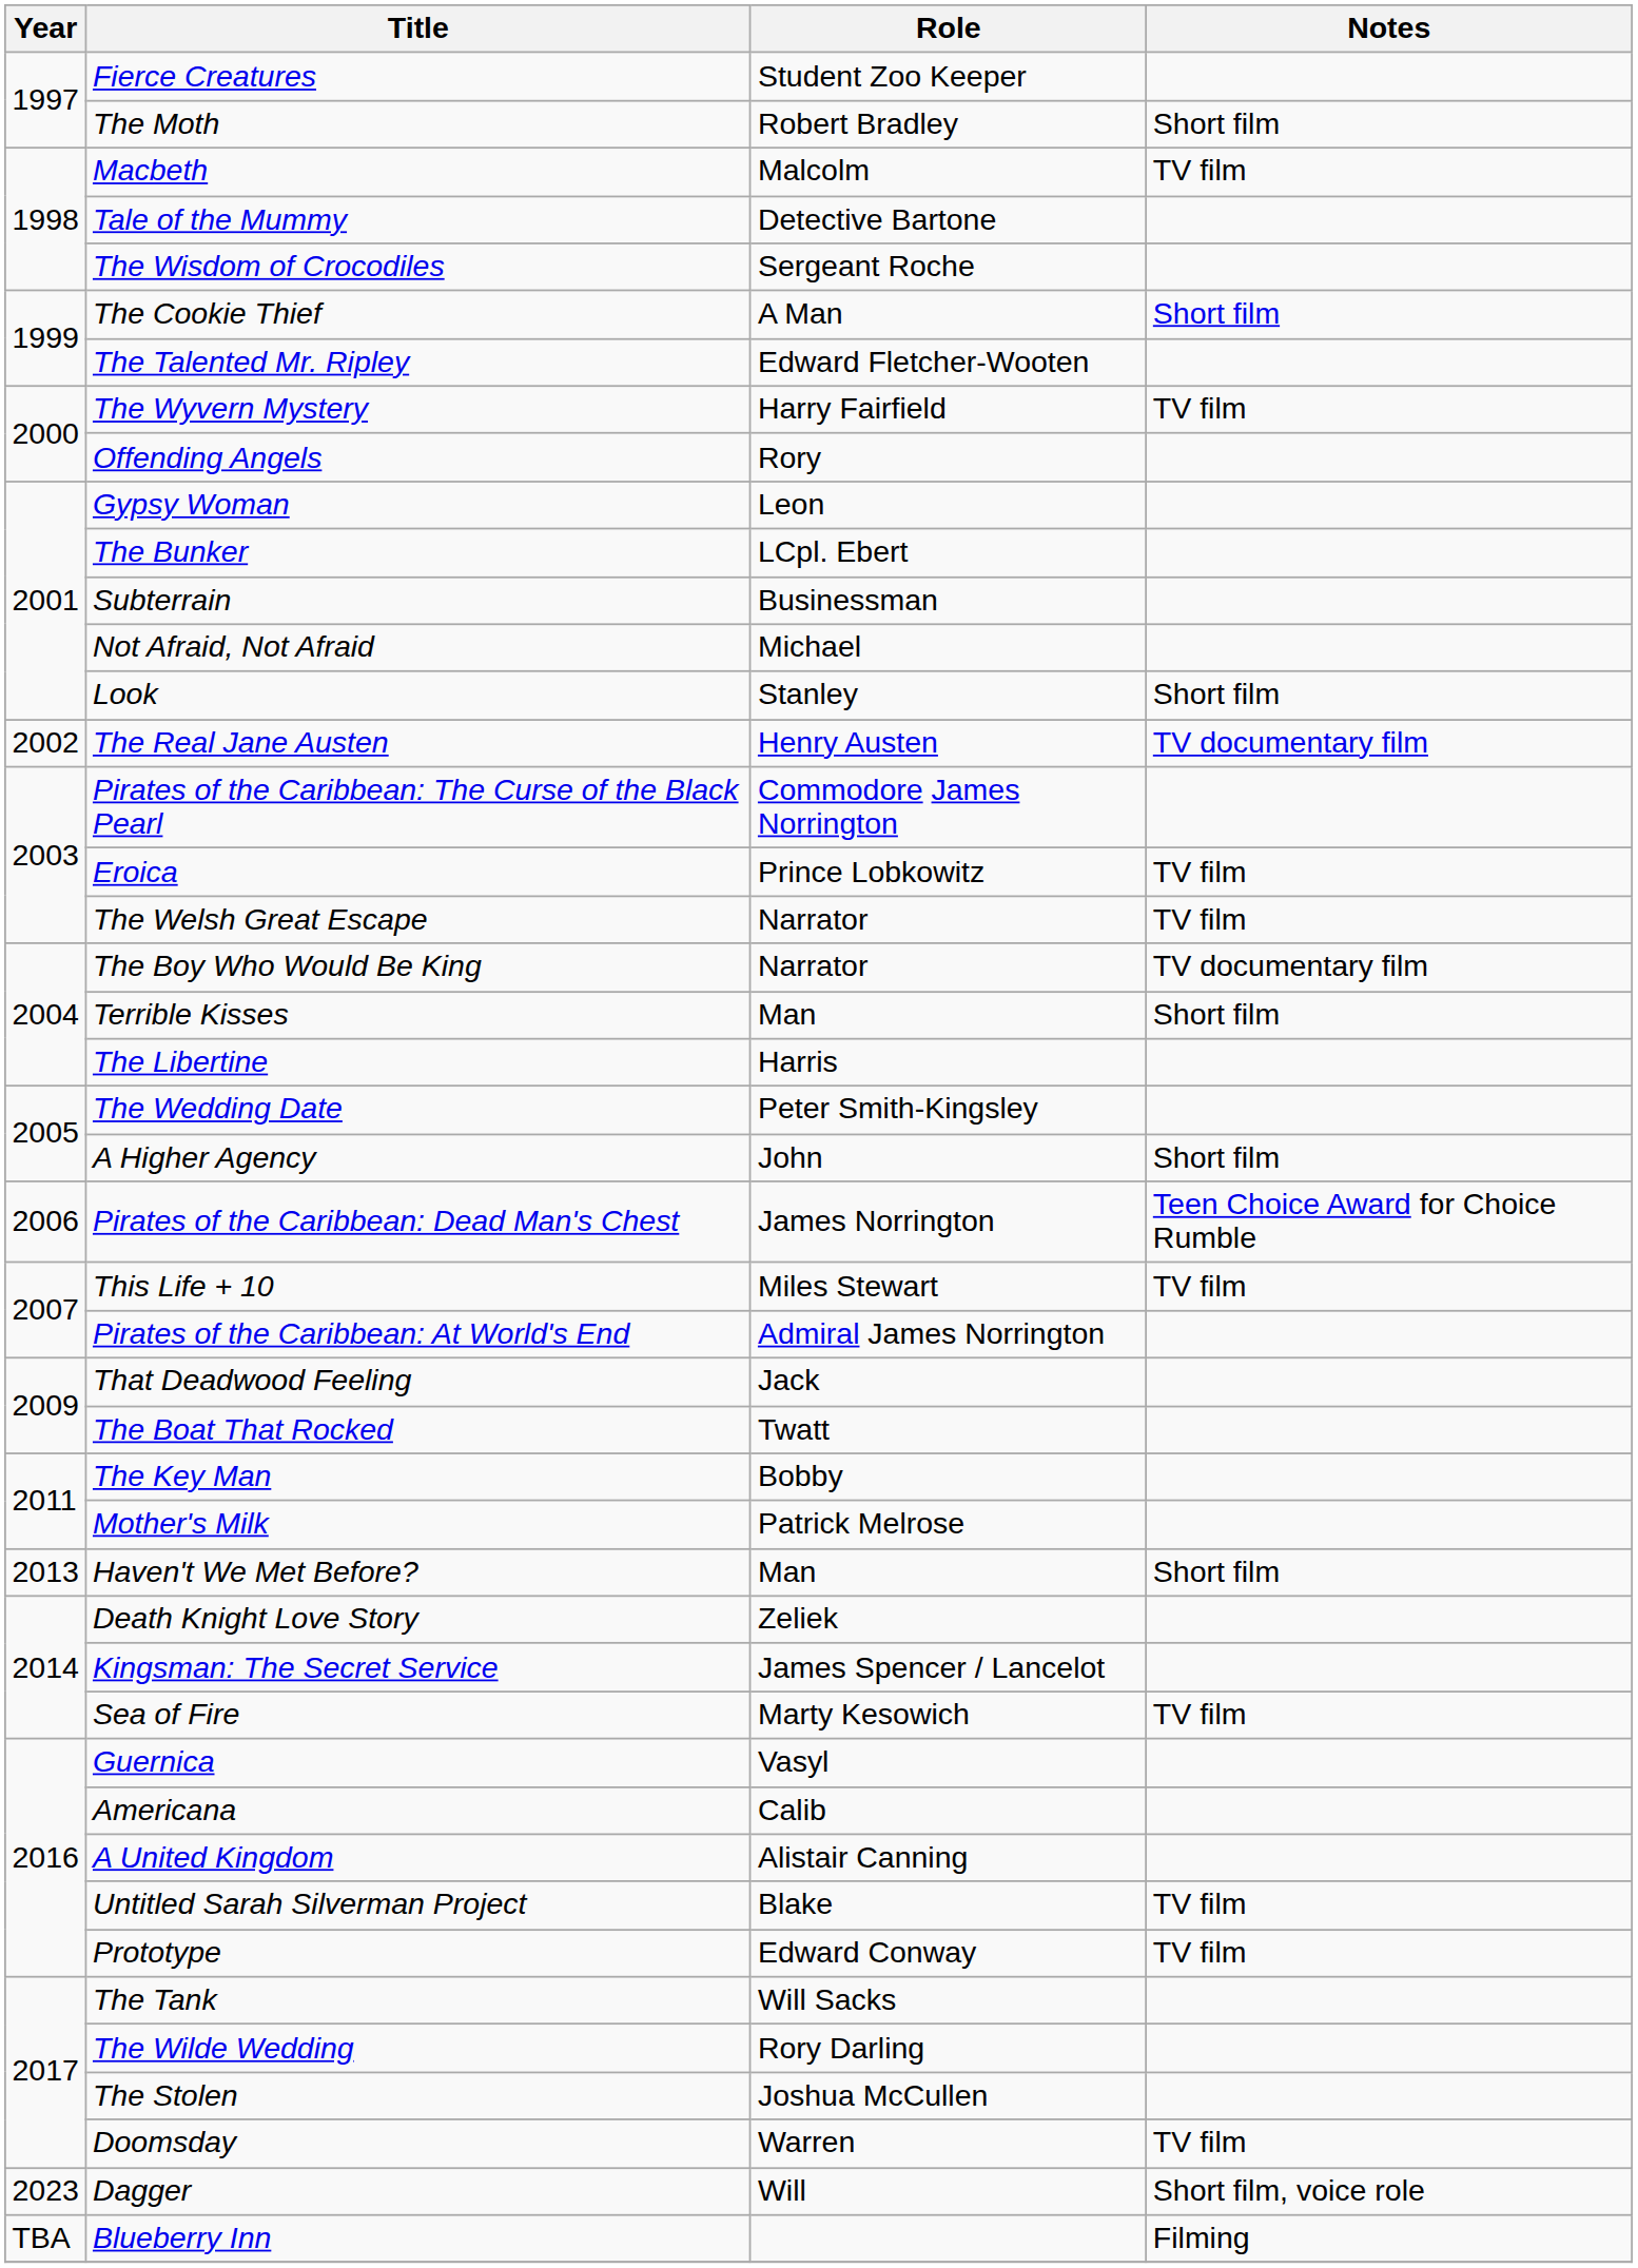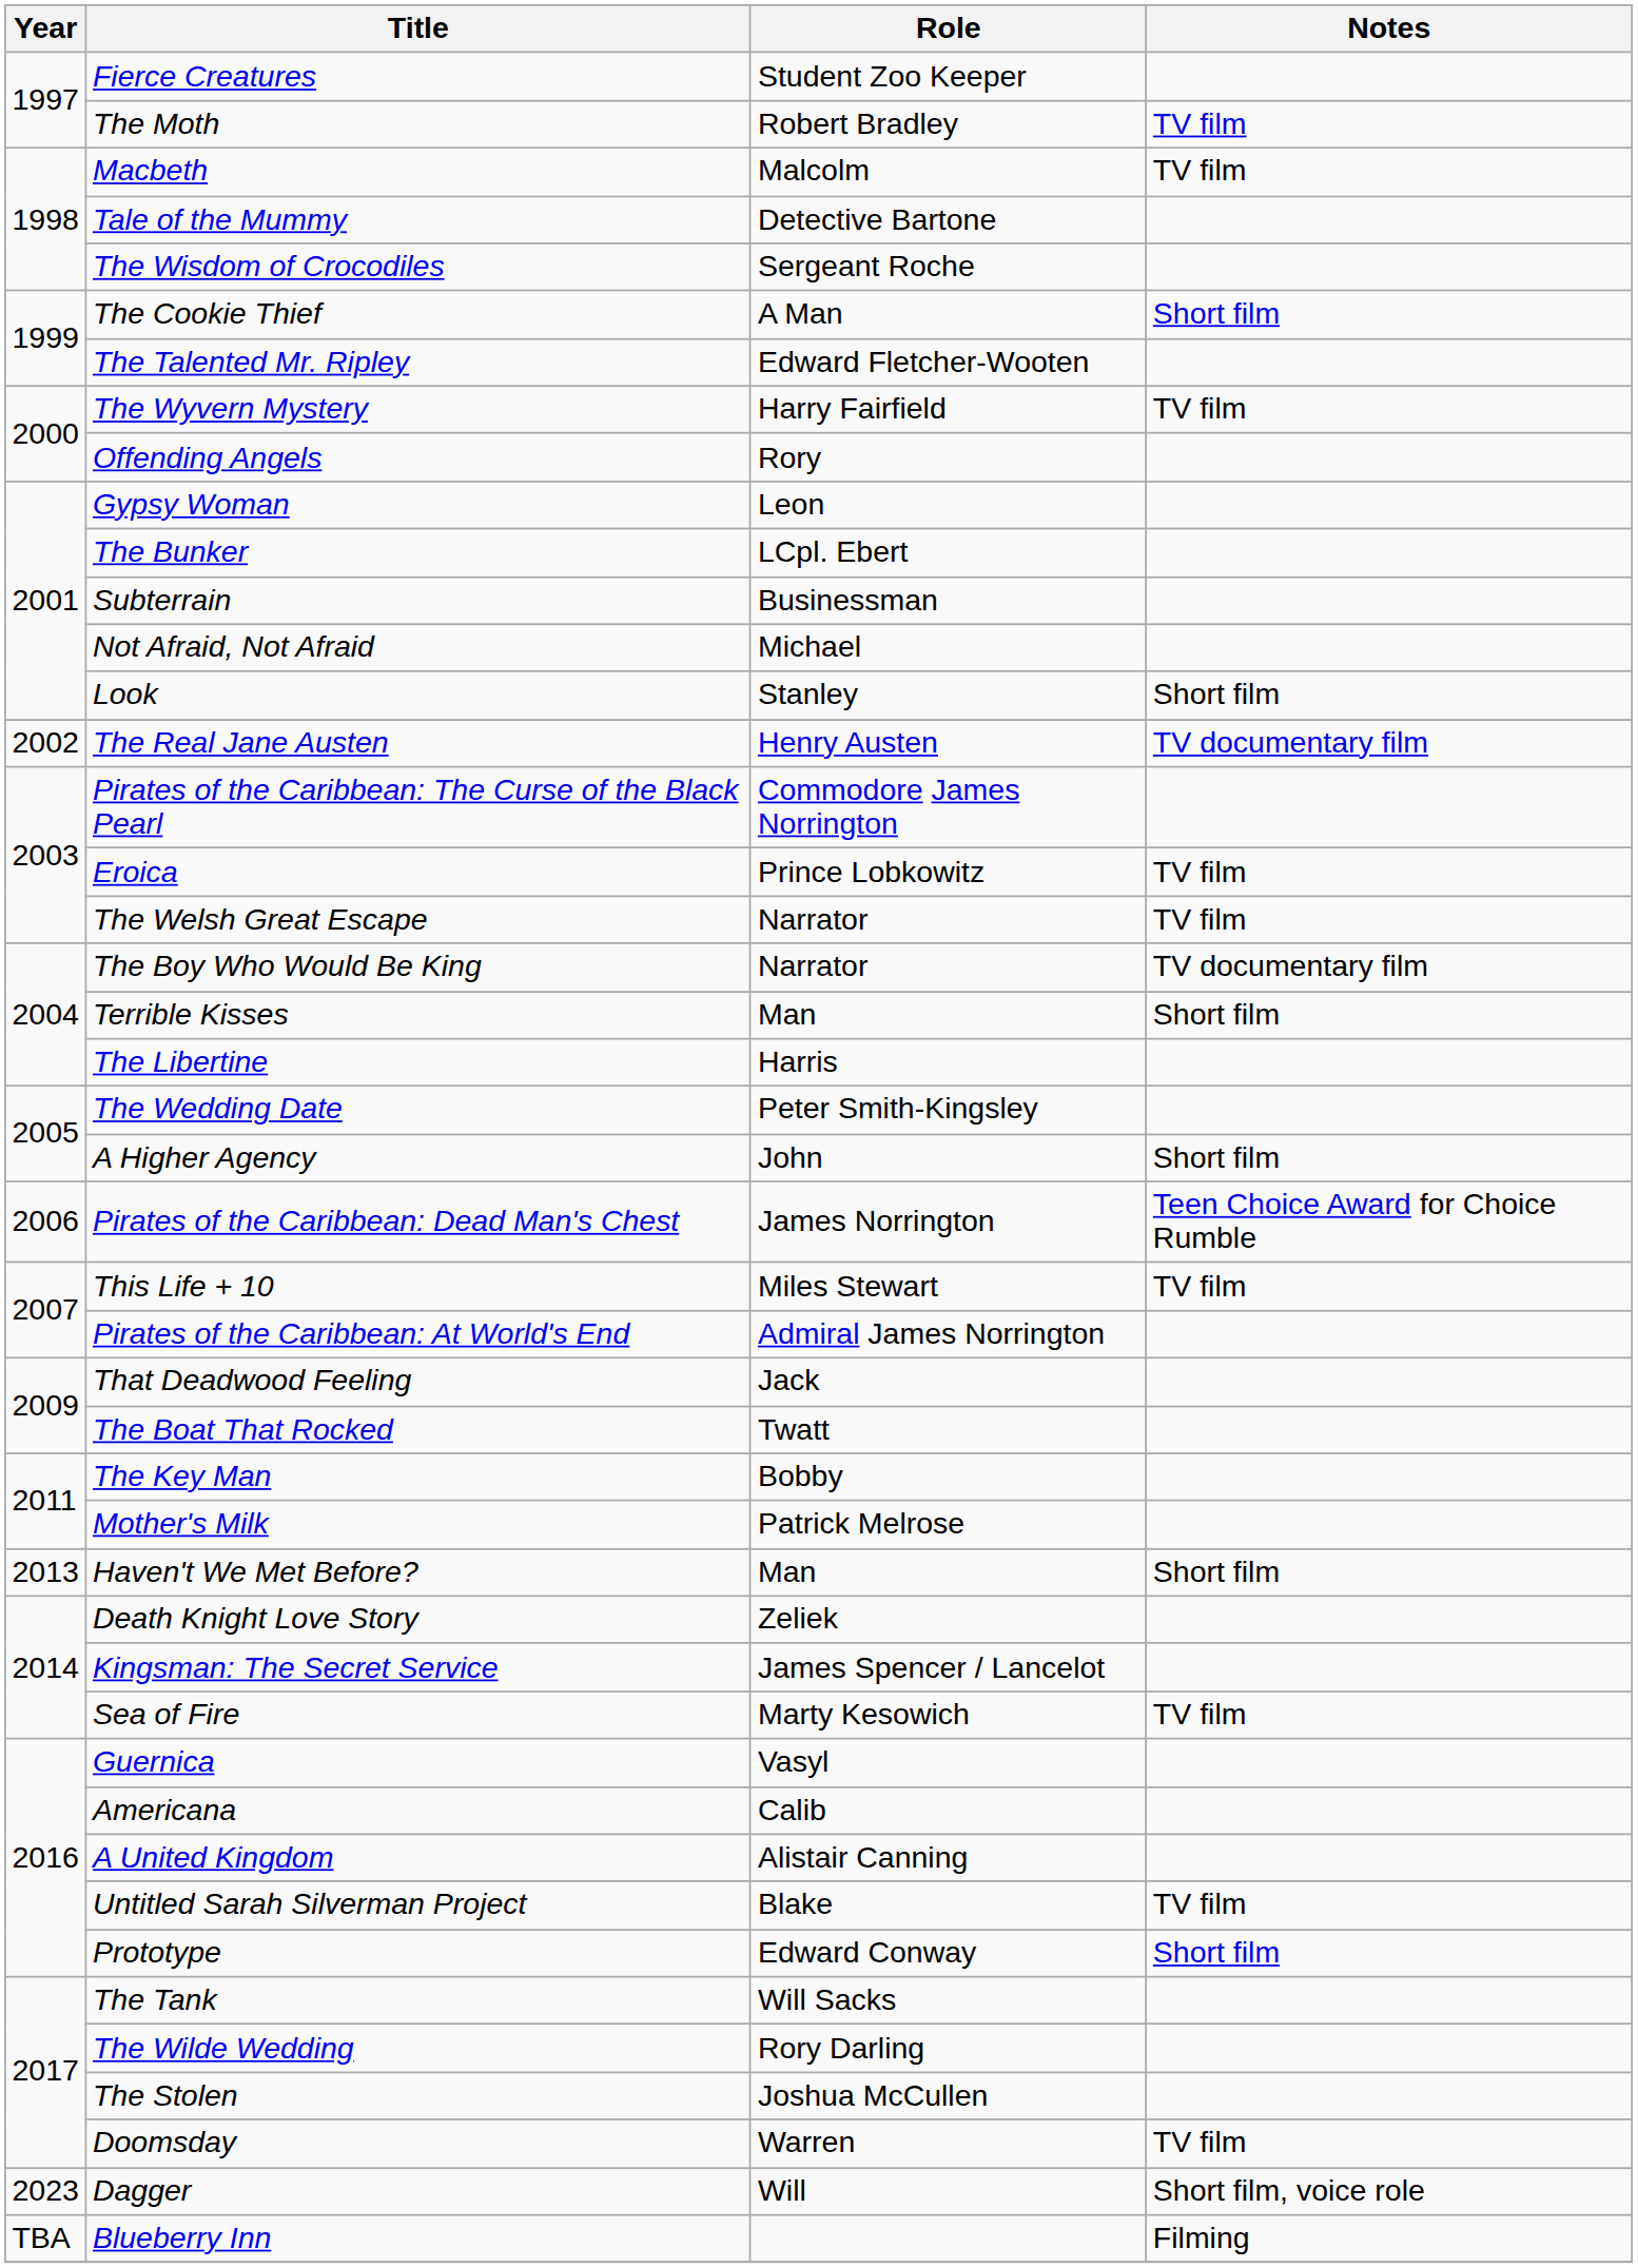 <table class="wikitable sortable">
 <tr>
 <th>Year</th>
 <th>Title</th>
 <th>Role</th>
 <th>Notes</th>
 </tr>
 <tr>
 <td rowspan="2">1997</td>
 <td><em><a href='#'>Fierce Creatures</a></em></td>
 <td>Student Zoo Keeper</td>
 <td></td>
 </tr>
 <tr>
 <td><em>The Moth</em></td>
 <td>Robert Bradley</td>
-<td>Short film</td>
+<td><a href='#'>TV film</a></td>
 </tr>
 <tr>
 <td rowspan="3">1998</td>
 <td><em><a href='#'>Macbeth</a></em></td>
 <td>Malcolm</td>
 <td>TV film</td>
 </tr>
 <tr>
 <td><em><a href='#'>Tale of the Mummy</a></em></td>
 <td>Detective Bartone</td>
 <td></td>
 </tr>
 <tr>
 <td><em><a href='#'>The Wisdom of Crocodiles</a></em></td>
 <td>Sergeant Roche</td>
 <td></td>
 </tr>
 <tr>
 <td rowspan="2">1999</td>
 <td><em>The Cookie Thief</em></td>
 <td>A Man</td>
 <td><a href='#'>Short film</a></td>
 </tr>
 <tr>
 <td><em><a href='#'>The Talented Mr. Ripley</a></em></td>
 <td>Edward Fletcher-Wooten</td>
 <td></td>
 </tr>
 <tr>
 <td rowspan="2">2000</td>
 <td><em><a href='#'>The Wyvern Mystery</a></em></td>
 <td>Harry Fairfield</td>
 <td>TV film</td>
 </tr>
 <tr>
 <td><em><a href='#'>Offending Angels</a></em></td>
 <td>Rory</td>
 <td></td>
 </tr>
 <tr>
 <td rowspan="5">2001</td>
 <td><em><a href='#'>Gypsy Woman</a></em></td>
 <td>Leon</td>
 <td></td>
 </tr>
 <tr>
 <td><em><a href='#'>The Bunker</a></em></td>
 <td>LCpl. Ebert</td>
 <td></td>
 </tr>
 <tr>
 <td><em>Subterrain</em></td>
 <td>Businessman</td>
 <td></td>
 </tr>
 <tr>
 <td><em>Not Afraid, Not Afraid</em></td>
 <td>Michael</td>
 <td></td>
 </tr>
 <tr>
 <td><em>Look</em></td>
 <td>Stanley</td>
 <td>Short film</td>
 </tr>
 <tr>
 <td>2002</td>
 <td><em><a href='#'>The Real Jane Austen</a></em></td>
 <td><a href='#'>Henry Austen</a></td>
 <td><a href='#'>TV documentary film</a></td>
 </tr>
 <tr>
 <td rowspan="3">2003</td>
 <td><em><a href='#'>Pirates of the Caribbean: The Curse of the Black Pearl</a></em></td>
 <td><a href='#'>Commodore</a> <a href='#'>James Norrington</a></td>
 <td></td>
 </tr>
 <tr>
 <td><em><a href='#'>Eroica</a></em></td>
 <td>Prince Lobkowitz</td>
 <td>TV film</td>
 </tr>
 <tr>
 <td><em>The Welsh Great Escape</em></td>
 <td>Narrator</td>
 <td>TV film</td>
 </tr>
 <tr>
 <td rowspan="3">2004</td>
 <td><em>The Boy Who Would Be King</em></td>
 <td>Narrator</td>
 <td>TV documentary film</td>
 </tr>
 <tr>
 <td><em>Terrible Kisses</em></td>
 <td>Man</td>
 <td>Short film</td>
 </tr>
 <tr>
 <td><em><a href='#'>The Libertine</a></em></td>
 <td>Harris</td>
 <td></td>
 </tr>
 <tr>
 <td rowspan="2">2005</td>
 <td><em><a href='#'>The Wedding Date</a></em></td>
 <td>Peter Smith-Kingsley</td>
 <td></td>
 </tr>
 <tr>
 <td><em>A Higher Agency</em></td>
 <td>John</td>
 <td>Short film</td>
 </tr>
 <tr>
 <td>2006</td>
 <td><em><a href='#'>Pirates of the Caribbean: Dead Man's Chest</a></em></td>
 <td>James Norrington</td>
 <td><a href='#'>Teen Choice Award</a> for Choice Rumble</td>
 </tr>
 <tr>
 <td rowspan="2">2007</td>
 <td><em>This Life + 10</em></td>
 <td>Miles Stewart</td>
 <td>TV film</td>
 </tr>
 <tr>
 <td><em><a href='#'>Pirates of the Caribbean: At World's End</a></em></td>
 <td><a href='#'>Admiral</a> James Norrington</td>
 <td></td>
 </tr>
 <tr>
 <td rowspan="2">2009</td>
 <td><em>That Deadwood Feeling</em></td>
 <td>Jack</td>
 <td></td>
 </tr>
 <tr>
 <td><em><a href='#'>The Boat That Rocked</a></em></td>
 <td>Twatt</td>
 <td></td>
 </tr>
 <tr>
 <td rowspan="2">2011</td>
 <td><em><a href='#'>The Key Man</a></em></td>
 <td>Bobby</td>
 <td></td>
 </tr>
 <tr>
 <td><em><a href='#'>Mother's Milk</a></em></td>
 <td>Patrick Melrose</td>
 <td></td>
 </tr>
 <tr>
 <td>2013</td>
 <td><em>Haven't We Met Before?</em></td>
 <td>Man</td>
 <td>Short film</td>
 </tr>
 <tr>
 <td rowspan="3">2014</td>
 <td><em>Death Knight Love Story</em></td>
 <td>Zeliek</td>
 <td></td>
 </tr>
 <tr>
 <td><em><a href='#'>Kingsman: The Secret Service</a></em></td>
 <td>James Spencer / Lancelot</td>
 <td></td>
 </tr>
 <tr>
 <td><em>Sea of Fire</em></td>
 <td>Marty Kesowich</td>
 <td>TV film</td>
 </tr>
 <tr>
 <td rowspan="5">2016</td>
 <td><em><a href='#'>Guernica</a></em></td>
 <td>Vasyl</td>
 <td></td>
 </tr>
 <tr>
 <td><em>Americana</em></td>
 <td>Calib</td>
 <td></td>
 </tr>
 <tr>
 <td><em><a href='#'>A United Kingdom</a></em></td>
 <td>Alistair Canning</td>
 <td></td>
 </tr>
 <tr>
 <td><em>Untitled Sarah Silverman Project</em></td>
 <td>Blake</td>
 <td>TV film</td>
 </tr>
 <tr>
 <td><em>Prototype</em></td>
 <td>Edward Conway</td>
-<td>TV film</td>
+<td><a href='#'>Short film</a></td>
 </tr>
 <tr>
 <td rowspan="4">2017</td>
 <td><em>The Tank</em></td>
 <td>Will Sacks</td>
 <td></td>
 </tr>
 <tr>
 <td><em><a href='#'>The Wilde Wedding</a></em></td>
 <td>Rory Darling</td>
 <td></td>
 </tr>
 <tr>
 <td><em>The Stolen</em></td>
 <td>Joshua McCullen</td>
 <td></td>
 </tr>
 <tr>
 <td><em>Doomsday</em></td>
 <td>Warren</td>
 <td>TV film</td>
 </tr>
 <tr>
 <td>2023</td>
 <td><em>Dagger</em></td>
 <td>Will</td>
 <td>Short film, voice role</td>
 </tr>
 <tr>
 <td>TBA</td>
 <td><em><a href='#'>Blueberry Inn</a></em></td>
 <td></td>
 <td>Filming</td>
 </tr>
 <tr>
 </tr>
 </table>
